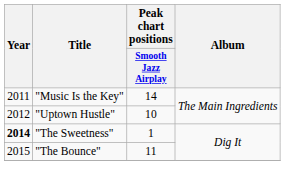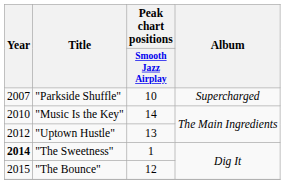 <table class="wikitable" style="text-align:center";>
 <tr>
 <th rowspan="2">Year</th>
 <th rowspan="2">Title</th>
 <th colspan="1">Peak chart positions</th>
 <th rowspan="2">Album</th>
 </tr>
 <tr style="font-size:smaller;">
 <th style="width:50px;"><a href='#'>Smooth Jazz<br>Airplay</a><br></th>
 </tr>
 <tr>
-<td>2011</td>
+<td>2007</td>
+<td align="left">"Parkside Shuffle"</td>
+<td>10</td>
+<td><em>Supercharged</em></td>
+</tr>
+<tr>
+<td>2010</td>
 <td align="left">"Music Is the Key"</td>
 <td>14</td>
 <td rowspan="2"><em>The Main Ingredients</em></td>
 </tr>
 <tr>
 <td>2012</td>
 <td align="left">"Uptown Hustle"</td>
-<td>10</td>
+<td>13</td>
 </tr>
 <tr>
 <td><strong>2014</strong></td>
 <td align="left">"The Sweetness"</td>
 <td>1</td>
 <td rowspan="2"><em>Dig It</em></td>
 </tr>
 <tr>
 <td>2015</td>
 <td align="left">"The Bounce"</td>
-<td>11</td>
+<td>12</td>
 </tr>
 <tr>
 </tr>
 </table>
